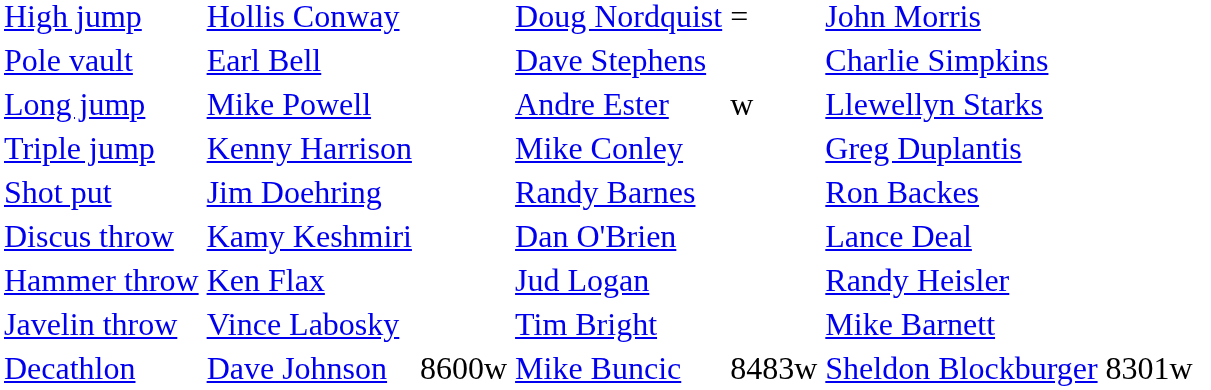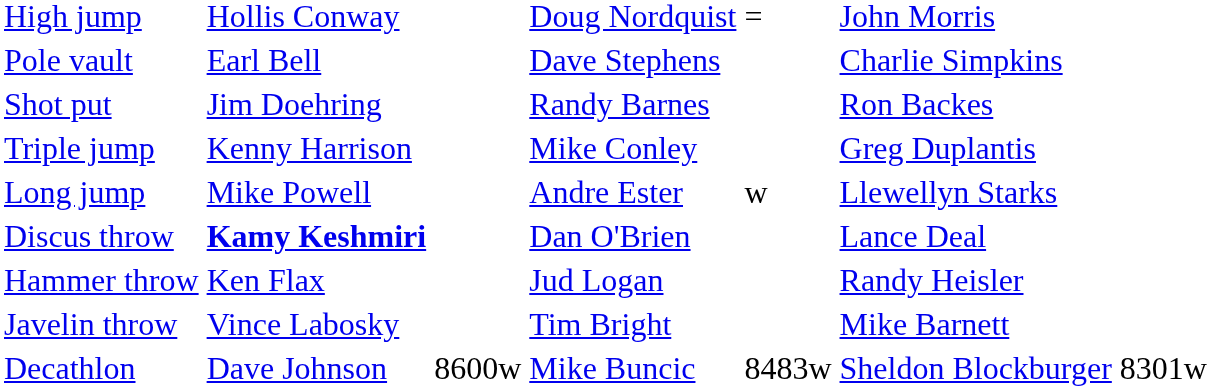 <table>
 <tr>
 <td><a href='#'>High jump</a></td>
 <td><a href='#'>Hollis Conway</a></td>
 <td> </td>
 <td><a href='#'>Doug Nordquist</a></td>
 <td> =</td>
 <td><a href='#'>John Morris</a></td>
 <td></td>
 </tr>
 <tr>
 <td><a href='#'>Pole vault</a></td>
 <td><a href='#'>Earl Bell</a></td>
 <td></td>
 <td><a href='#'>Dave Stephens</a></td>
 <td></td>
 <td><a href='#'>Charlie Simpkins</a></td>
 <td></td>
 </tr>
 <tr>
-<td><a href='#'>Long jump</a></td>
-<td><a href='#'>Mike Powell</a></td>
+<td><a href='#'>Shot put</a></td>
+<td><a href='#'>Jim Doehring</a></td>
 <td></td>
-<td><a href='#'>Andre Ester</a></td>
-<td>w</td>
-<td><a href='#'>Llewellyn Starks</a></td>
+<td><a href='#'>Randy Barnes</a></td>
+<td></td>
+<td><a href='#'>Ron Backes</a></td>
 <td></td>
 </tr>
 <tr>
 <td><a href='#'>Triple jump</a></td>
 <td><a href='#'>Kenny Harrison</a></td>
 <td></td>
 <td><a href='#'>Mike Conley</a></td>
 <td></td>
 <td><a href='#'>Greg Duplantis</a></td>
 <td></td>
 </tr>
 <tr>
-<td><a href='#'>Shot put</a></td>
-<td><a href='#'>Jim Doehring</a></td>
+<td><a href='#'>Long jump</a></td>
+<td><a href='#'>Mike Powell</a></td>
 <td></td>
-<td><a href='#'>Randy Barnes</a></td>
-<td></td>
-<td><a href='#'>Ron Backes</a></td>
+<td><a href='#'>Andre Ester</a></td>
+<td>w</td>
+<td><a href='#'>Llewellyn Starks</a></td>
 <td></td>
 </tr>
 <tr>
 <td><a href='#'>Discus throw</a></td>
-<td><a href='#'>Kamy Keshmiri</a></td>
+<td><strong><a href='#'>Kamy Keshmiri</a></strong></td>
 <td></td>
 <td><a href='#'>Dan O'Brien</a></td>
 <td></td>
 <td><a href='#'>Lance Deal</a></td>
 <td></td>
 </tr>
 <tr>
 <td><a href='#'>Hammer throw</a></td>
 <td><a href='#'>Ken Flax</a></td>
 <td></td>
 <td><a href='#'>Jud Logan</a></td>
 <td></td>
 <td><a href='#'>Randy Heisler</a></td>
 <td></td>
 </tr>
 <tr>
 <td><a href='#'>Javelin throw</a></td>
 <td><a href='#'>Vince Labosky</a></td>
 <td></td>
 <td><a href='#'>Tim Bright</a></td>
 <td></td>
 <td><a href='#'>Mike Barnett</a></td>
 <td></td>
 </tr>
 <tr>
 <td><a href='#'>Decathlon</a></td>
 <td><a href='#'>Dave Johnson</a></td>
 <td>8600w</td>
 <td><a href='#'>Mike Buncic</a></td>
 <td>8483w</td>
 <td><a href='#'>Sheldon Blockburger</a></td>
 <td>8301w</td>
 </tr>
 </table>
